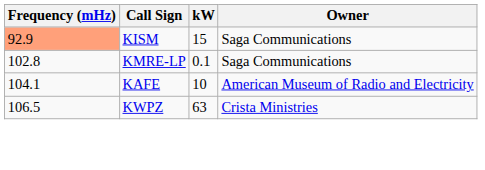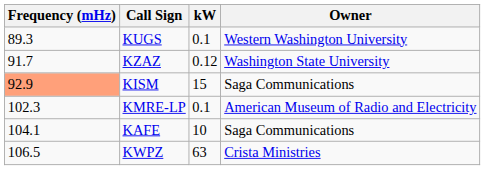 <table class="wikitable">
 <tr>
 <th>Frequency (<a href='#'>mHz</a>)</th>
 <th>Call Sign</th>
 <th>kW</th>
 <th>Owner</th>
 </tr>
 <tr>
+<td>89.3</td>
+<td><a href='#'>KUGS</a></td>
+<td>0.1</td>
+<td><a href='#'>Western Washington University</a></td>
+</tr>
+<tr>
+<td>91.7</td>
+<td><a href='#'>KZAZ</a></td>
+<td>0.12</td>
+<td><a href='#'>Washington State University</a></td>
+</tr>
+<tr>
 <td style="background: lightsalmon;">92.9</td>
 <td><a href='#'>KISM</a></td>
 <td>15</td>
 <td>Saga Communications</td>
 </tr>
 <tr>
-<td>102.8</td>
+<td>102.3</td>
 <td><a href='#'>KMRE-LP</a></td>
 <td>0.1</td>
-<td>Saga Communications</td>
+<td><a href='#'>American Museum of Radio and Electricity</a></td>
 </tr>
 <tr>
 <td>104.1</td>
 <td><a href='#'>KAFE</a></td>
 <td>10</td>
-<td><a href='#'>American Museum of Radio and Electricity</a></td>
+<td>Saga Communications</td>
 </tr>
 <tr>
 <td>106.5</td>
 <td><a href='#'>KWPZ</a></td>
 <td>63</td>
 <td><a href='#'>Crista Ministries</a></td>
 </tr>
 </table>
